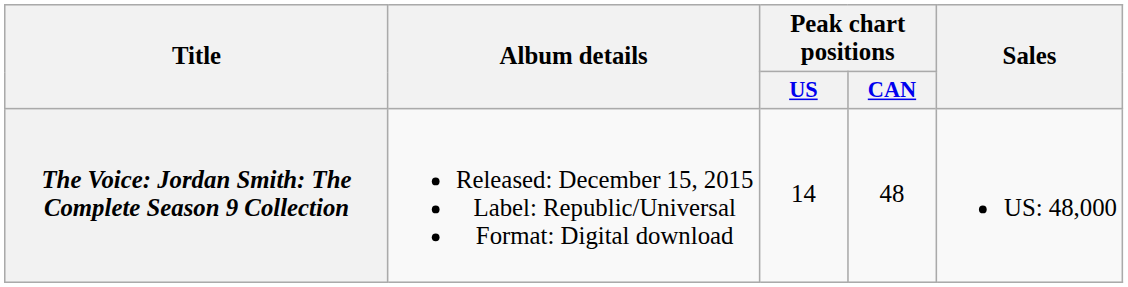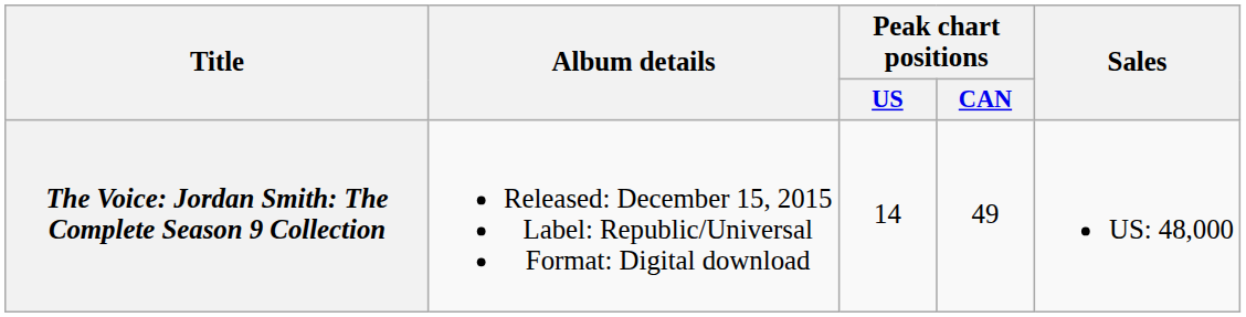 <table class="wikitable plainrowheaders" style="text-align:center;">
 <tr>
 <th scope="col" rowspan="2" style="width:15em;">Title</th>
 <th scope="col" rowspan="2">Album details</th>
 <th scope="col" colspan="2">Peak chart positions</th>
 <th scope="col" rowspan="2">Sales</th>
 </tr>
 <tr>
 <th scope="col" style="width:3.5em; font-size:90%;"><a href='#'>US</a><br></th>
 <th scope="col" style="width:3.5em; font-size:90%;"><a href='#'>CAN</a><br></th>
 </tr>
 <tr>
 <th scope="row"><em>The Voice: Jordan Smith: The Complete Season 9 Collection</em></th>
 <td><br><ul><li>Released: December 15, 2015</li><li>Label: Republic/Universal</li><li>Format: Digital download</li></ul></td>
 <td>14</td>
-<td>48</td>
+<td>49</td>
 <td><br><ul><li>US: 48,000</li></ul></td>
 </tr>
 </table>
